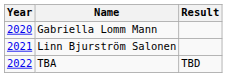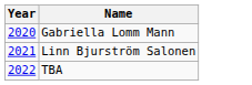 <table class="wikitable" style="font-size:95%;">
 <tr>
 <th>Year</th>
 <th>Name</th>
-<th>Result</th>
 </tr>
 <tr>
 <td><a href='#'>2020</a></td>
 <td>Gabriella Lomm Mann</td>
-<td></td>
 </tr>
 <tr>
 <td><a href='#'>2021</a></td>
 <td>Linn Bjurström Salonen</td>
-<td></td>
 </tr>
 <tr>
 <td><a href='#'>2022</a></td>
 <td>TBA</td>
-<td>TBD</td>
 </tr>
 </table>
